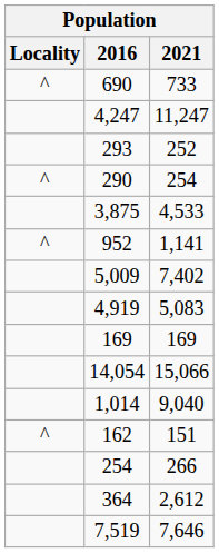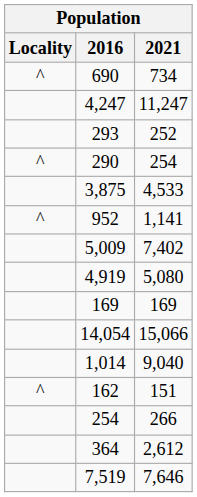 <table class="wikitable" style="text-align:center;">
 <tr>
 <th colspan="3" style="text-align:center; font-weight:bold">Population</th>
 </tr>
 <tr>
 <th style="text-align:center; background:  font-weight:bold">Locality</th>
 <th style="text-align:center; background:  font-weight:bold"><strong>2016</strong></th>
 <th style="text-align:center; background:  font-weight:bold"><strong>2021</strong></th>
 </tr>
 <tr>
 <td>^</td>
 <td>690</td>
-<td>733</td>
+<td>734</td>
 </tr>
 <tr>
 <td></td>
 <td>4,247</td>
 <td>11,247</td>
 </tr>
 <tr>
 <td></td>
 <td>293</td>
 <td>252</td>
 </tr>
 <tr>
 <td>^</td>
 <td>290</td>
 <td>254</td>
 </tr>
 <tr>
 <td></td>
 <td>3,875</td>
 <td>4,533</td>
 </tr>
 <tr>
 <td>^</td>
 <td>952</td>
 <td>1,141</td>
 </tr>
 <tr>
 <td></td>
 <td>5,009</td>
 <td>7,402</td>
 </tr>
 <tr>
 <td></td>
 <td>4,919</td>
-<td>5,083</td>
+<td>5,080</td>
 </tr>
 <tr>
 <td></td>
 <td>169</td>
 <td>169</td>
 </tr>
 <tr>
 <td></td>
 <td>14,054</td>
 <td>15,066</td>
 </tr>
 <tr>
 <td></td>
 <td>1,014</td>
 <td>9,040</td>
 </tr>
 <tr>
 <td>^</td>
 <td>162</td>
 <td>151</td>
 </tr>
 <tr>
 <td></td>
 <td>254</td>
 <td>266</td>
 </tr>
 <tr>
 <td></td>
 <td>364</td>
 <td>2,612</td>
 </tr>
 <tr>
 <td></td>
 <td>7,519</td>
 <td>7,646</td>
 </tr>
 </table>
